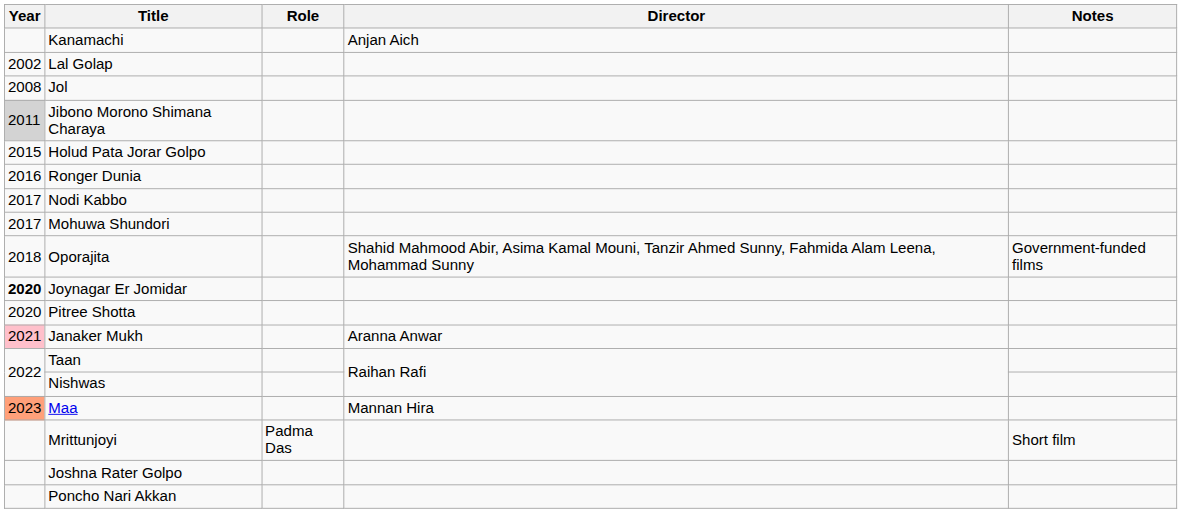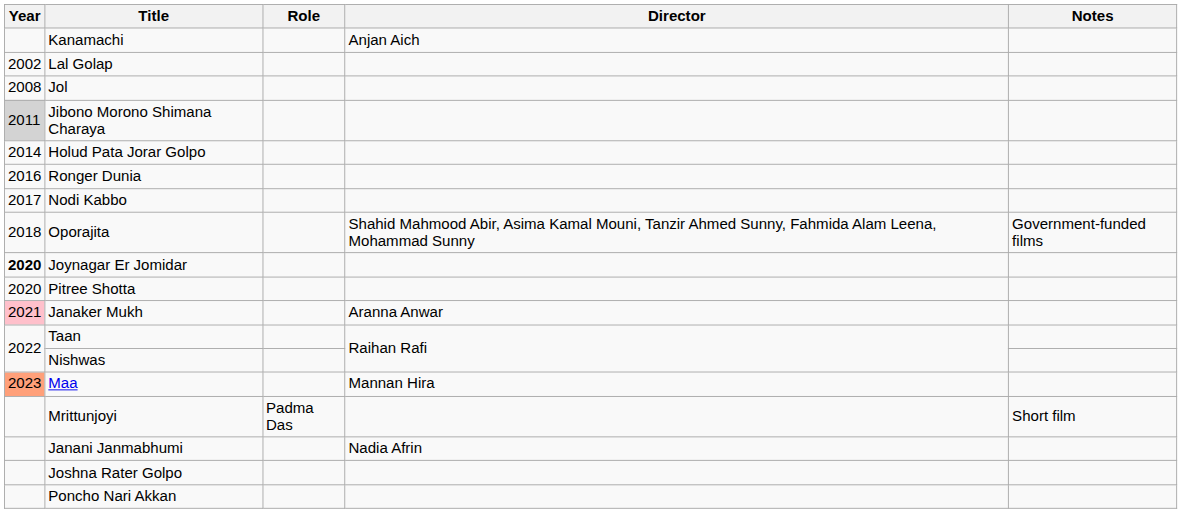 <table class="wikitable sortable">
 <tr>
 <th>Year</th>
 <th>Title</th>
 <th>Role</th>
 <th>Director</th>
 <th>Notes</th>
 </tr>
 <tr>
 <td></td>
 <td>Kanamachi</td>
 <td></td>
 <td>Anjan Aich</td>
 <td></td>
 </tr>
 <tr>
 <td>2002</td>
 <td>Lal Golap</td>
 <td></td>
 <td></td>
 <td></td>
 </tr>
 <tr>
 <td>2008</td>
 <td>Jol</td>
 <td></td>
 <td></td>
 <td></td>
 </tr>
 <tr>
 <td style="background: lightgrey;">2011</td>
 <td>Jibono Morono Shimana Charaya</td>
 <td></td>
 <td></td>
 <td></td>
 </tr>
 <tr>
-<td>2015</td>
+<td>2014</td>
 <td>Holud Pata Jorar Golpo</td>
 <td></td>
 <td></td>
 <td></td>
 </tr>
 <tr>
 <td>2016</td>
 <td>Ronger Dunia</td>
 <td></td>
 <td></td>
 <td></td>
 </tr>
 <tr>
 <td>2017</td>
 <td>Nodi Kabbo</td>
-<td></td>
-<td></td>
-<td></td>
-</tr>
-<tr>
-<td>2017</td>
-<td>Mohuwa Shundori</td>
 <td></td>
 <td></td>
 <td></td>
 </tr>
 <tr>
 <td>2018</td>
 <td>Oporajita</td>
 <td></td>
 <td>Shahid Mahmood Abir, Asima Kamal Mouni, Tanzir Ahmed Sunny, Fahmida Alam Leena, Mohammad Sunny</td>
 <td>Government-funded films</td>
 </tr>
 <tr>
 <td><strong>2020</strong></td>
 <td>Joynagar Er Jomidar</td>
 <td></td>
 <td></td>
 <td></td>
 </tr>
 <tr>
 <td>2020</td>
 <td>Pitree Shotta</td>
 <td></td>
 <td></td>
 <td></td>
 </tr>
 <tr>
 <td style="background: pink;">2021</td>
 <td>Janaker Mukh</td>
 <td></td>
 <td>Aranna Anwar</td>
 <td></td>
 </tr>
 <tr>
 <td rowspan="2">2022</td>
 <td>Taan</td>
 <td></td>
 <td rowspan="2">Raihan Rafi</td>
 <td></td>
 </tr>
 <tr>
 <td>Nishwas</td>
 <td></td>
 <td></td>
 </tr>
 <tr>
 <td style="background: lightsalmon;">2023</td>
 <td><a href='#'>Maa</a></td>
 <td></td>
 <td>Mannan Hira</td>
 <td></td>
 </tr>
 <tr>
 <td></td>
 <td>Mrittunjoyi</td>
 <td>Padma Das</td>
 <td></td>
 <td>Short film</td>
 </tr>
 <tr>
 <td></td>
+<td>Janani Janmabhumi</td>
+<td></td>
+<td>Nadia Afrin</td>
+<td></td>
+</tr>
+<tr>
+<td></td>
 <td>Joshna Rater Golpo</td>
 <td></td>
 <td></td>
 <td></td>
 </tr>
 <tr>
 <td></td>
 <td>Poncho Nari Akkan</td>
 <td></td>
 <td></td>
 <td></td>
 </tr>
 </table>
